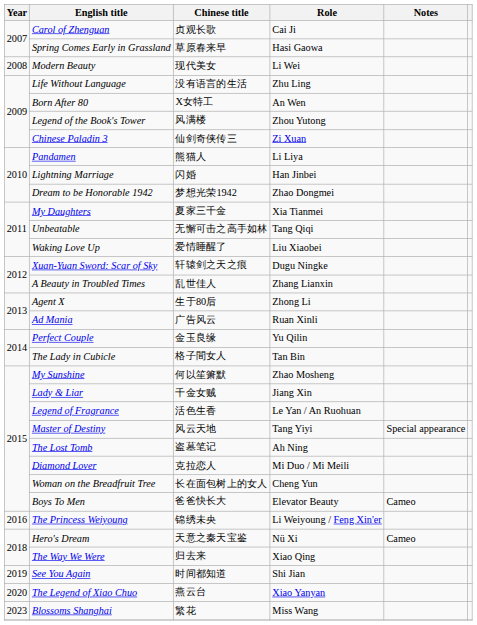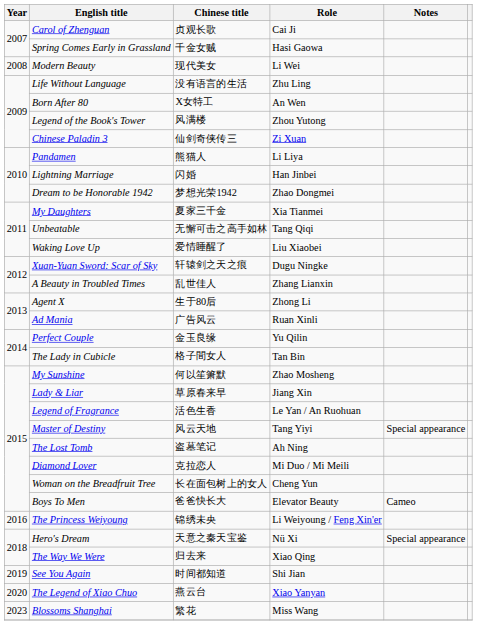 <table class="wikitable sortable">
 <tr>
 <th>Year</th>
 <th>English title</th>
 <th>Chinese title</th>
 <th>Role</th>
 <th class="unsortable">Notes</th>
 <th class="unsortable"></th>
 </tr>
 <tr>
 <td rowspan=2>2007</td>
 <td><em><a href='#'>Carol of Zhenguan</a></em></td>
 <td>贞观长歌</td>
 <td>Cai Ji</td>
 <td></td>
 <td></td>
 </tr>
 <tr>
 <td><em>Spring Comes Early in Grassland</em></td>
-<td>草原春来早</td>
+<td>千金女贼</td>
 <td>Hasi Gaowa</td>
 <td></td>
 <td></td>
 </tr>
 <tr>
 <td>2008</td>
 <td><em>Modern Beauty</em></td>
 <td>现代美女</td>
 <td>Li Wei</td>
 <td></td>
 <td></td>
 </tr>
 <tr>
 <td rowspan=4>2009</td>
 <td><em>Life Without Language</em></td>
 <td>没有语言的生活</td>
 <td>Zhu Ling</td>
 <td></td>
 <td></td>
 </tr>
 <tr>
 <td><em>Born After 80</em></td>
 <td>X女特工</td>
 <td>An Wen</td>
 <td></td>
 <td></td>
 </tr>
 <tr>
 <td><em>Legend of the Book's Tower</em></td>
 <td>风满楼</td>
 <td>Zhou Yutong</td>
 <td></td>
 <td></td>
 </tr>
 <tr>
 <td><em><a href='#'>Chinese Paladin 3</a></em></td>
 <td>仙剑奇侠传三</td>
 <td><a href='#'>Zi Xuan</a></td>
 <td></td>
 <td></td>
 </tr>
 <tr>
 <td rowspan=3>2010</td>
 <td><em><a href='#'>Pandamen</a></em></td>
 <td>熊猫人</td>
 <td>Li Liya</td>
 <td></td>
 <td></td>
 </tr>
 <tr>
 <td><em>Lightning Marriage</em></td>
 <td>闪婚</td>
 <td>Han Jinbei</td>
 <td></td>
 <td></td>
 </tr>
 <tr>
 <td><em>Dream to be Honorable 1942</em></td>
 <td>梦想光荣1942</td>
 <td>Zhao Dongmei</td>
 <td></td>
 <td></td>
 </tr>
 <tr>
 <td rowspan=3>2011</td>
 <td><em><a href='#'>My Daughters</a></em></td>
 <td>夏家三千金</td>
 <td>Xia Tianmei</td>
 <td></td>
 <td></td>
 </tr>
 <tr>
 <td><em>Unbeatable</em></td>
 <td>无懈可击之高手如林</td>
 <td>Tang Qiqi</td>
 <td></td>
 <td></td>
 </tr>
 <tr>
 <td><em>Waking Love Up</em></td>
 <td>爱情睡醒了</td>
 <td>Liu Xiaobei</td>
 <td></td>
 <td></td>
 </tr>
 <tr>
 <td rowspan=2>2012</td>
 <td><em><a href='#'>Xuan-Yuan Sword: Scar of Sky</a></em></td>
 <td>轩辕剑之天之痕</td>
 <td>Dugu Ningke</td>
 <td></td>
 <td></td>
 </tr>
 <tr>
 <td><em>A Beauty in Troubled Times</em></td>
 <td>乱世佳人</td>
 <td>Zhang Lianxin</td>
 <td></td>
 <td></td>
 </tr>
 <tr>
 <td rowspan=2>2013</td>
 <td><em>Agent X</em></td>
 <td>生于80后</td>
 <td>Zhong Li</td>
 <td></td>
 <td></td>
 </tr>
 <tr>
 <td><em><a href='#'>Ad Mania</a></em></td>
 <td>广告风云</td>
 <td>Ruan Xinli</td>
 <td></td>
 <td></td>
 </tr>
 <tr>
 <td rowspan=2>2014</td>
 <td><em><a href='#'>Perfect Couple</a></em></td>
 <td>金玉良缘</td>
 <td>Yu Qilin</td>
 <td></td>
 <td></td>
 </tr>
 <tr>
 <td><em>The Lady in Cubicle</em></td>
 <td>格子間女人</td>
 <td>Tan Bin</td>
 <td></td>
 <td></td>
 </tr>
 <tr>
 <td rowspan=8>2015</td>
 <td><em><a href='#'>My Sunshine</a></em></td>
 <td>何以笙箫默</td>
 <td>Zhao Mosheng</td>
 <td></td>
 <td></td>
 </tr>
 <tr>
 <td><em><a href='#'>Lady & Liar</a></em></td>
-<td>千金女贼</td>
+<td>草原春来早</td>
 <td>Jiang Xin</td>
 <td></td>
 <td></td>
 </tr>
 <tr>
 <td><em><a href='#'>Legend of Fragrance</a></em></td>
 <td>活色生香</td>
 <td>Le Yan / An Ruohuan</td>
 <td></td>
 <td></td>
 </tr>
 <tr>
 <td><em><a href='#'>Master of Destiny</a></em></td>
 <td>风云天地</td>
 <td>Tang Yiyi</td>
 <td>Special appearance</td>
 <td></td>
 </tr>
 <tr>
 <td><em><a href='#'>The Lost Tomb</a></em></td>
 <td>盗墓笔记</td>
 <td>Ah Ning</td>
 <td></td>
 <td></td>
 </tr>
 <tr>
 <td><em><a href='#'>Diamond Lover</a></em></td>
 <td>克拉恋人</td>
 <td>Mi Duo / Mi Meili</td>
 <td></td>
 <td></td>
 </tr>
 <tr>
 <td><em>Woman on the Breadfruit Tree</em></td>
 <td>长在面包树上的女人</td>
 <td>Cheng Yun</td>
 <td></td>
 <td></td>
 </tr>
 <tr>
 <td><em>Boys To Men</em></td>
 <td>爸爸快长大</td>
 <td>Elevator Beauty</td>
 <td>Cameo</td>
 <td></td>
 </tr>
 <tr>
 <td>2016</td>
 <td><em><a href='#'>The Princess Weiyoung</a></em></td>
 <td>锦绣未央</td>
 <td>Li Weiyoung / <a href='#'>Feng Xin'er</a></td>
 <td></td>
 <td></td>
 </tr>
 <tr>
 <td rowspan=2>2018</td>
 <td><em>Hero's Dream</em></td>
 <td>天意之秦天宝鉴</td>
 <td>Nü Xi</td>
-<td>Cameo</td>
+<td>Special appearance</td>
 <td></td>
 </tr>
 <tr>
 <td><em><a href='#'>The Way We Were</a></em></td>
 <td>归去来</td>
 <td>Xiao Qing</td>
 <td></td>
 <td></td>
 </tr>
 <tr>
 <td>2019</td>
 <td><em><a href='#'>See You Again</a></em></td>
 <td>时间都知道</td>
 <td>Shi Jian</td>
 <td></td>
 <td></td>
 </tr>
 <tr>
 <td>2020</td>
 <td><em><a href='#'>The Legend of Xiao Chuo</a></em></td>
 <td>燕云台</td>
 <td><a href='#'>Xiao Yanyan</a></td>
 <td></td>
 <td></td>
 </tr>
 <tr>
 <td>2023</td>
 <td><em><a href='#'>Blossoms Shanghai</a></em></td>
 <td>繁花</td>
 <td>Miss Wang</td>
 <td></td>
 <td></td>
 </tr>
 <tr>
 </tr>
 </table>
